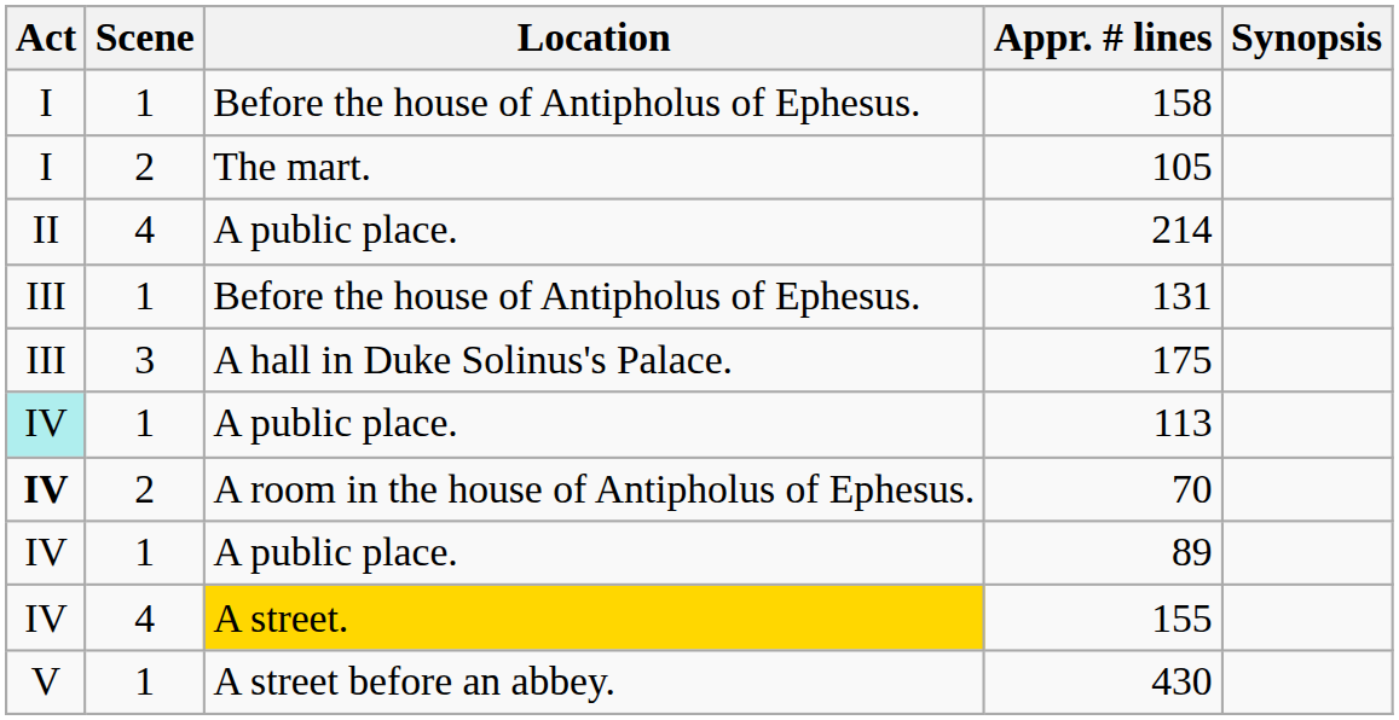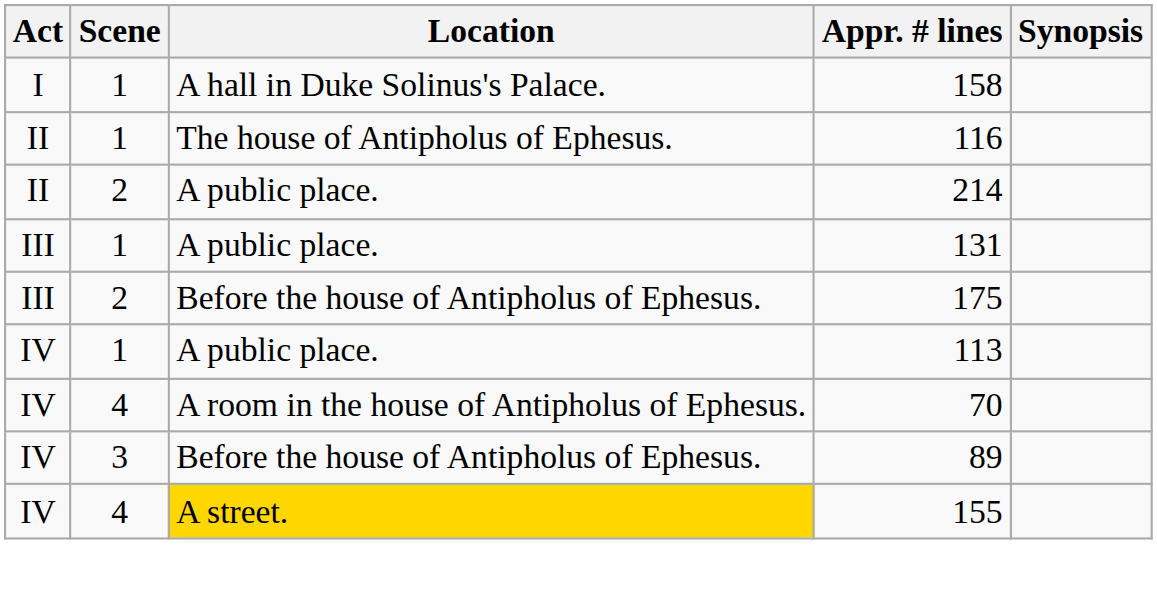 <table class="wikitable">
 <tr>
 <th>Act</th>
 <th data-sort-type="number">Scene</th>
 <th>Location</th>
 <th data-sort-type="number">Appr. # lines</th>
 <th>Synopsis</th>
 </tr>
 <tr>
 <td style="text-align:center;">I</td>
 <td style="text-align:center;">1</td>
-<td>Before the house of Antipholus of Ephesus.</td>
+<td>A hall in Duke Solinus's Palace.</td>
 <td style="text-align:right;">158</td>
 <td></td>
 </tr>
 <tr>
-<td style="text-align:center;">I</td>
-<td style="text-align:center;">2</td>
-<td>The mart.</td>
-<td style="text-align:right;">105</td>
+<td style="text-align:center;">II</td>
+<td style="text-align:center;">1</td>
+<td>The house of Antipholus of Ephesus.</td>
+<td style="text-align:right;">116</td>
 <td></td>
 </tr>
 <tr>
 <td style="text-align:center;">II</td>
-<td style="text-align:center;">4</td>
+<td style="text-align:center;">2</td>
 <td>A public place.</td>
 <td style="text-align:right;">214</td>
 <td></td>
 </tr>
 <tr>
 <td style="text-align:center;">III</td>
 <td style="text-align:center;">1</td>
-<td>Before the house of Antipholus of Ephesus.</td>
+<td>A public place.</td>
 <td style="text-align:right;">131</td>
 <td></td>
 </tr>
 <tr>
 <td style="text-align:center;">III</td>
-<td style="text-align:center;">3</td>
-<td>A hall in Duke Solinus's Palace.</td>
+<td style="text-align:center;">2</td>
+<td>Before the house of Antipholus of Ephesus.</td>
 <td style="text-align:right;">175</td>
 <td></td>
 </tr>
 <tr>
-<td style="background: paleturquoise; text-align:center;">IV</td>
+<td style="text-align:center;">IV</td>
 <td style="text-align:center;">1</td>
 <td>A public place.</td>
 <td style="text-align:right;">113</td>
 <td></td>
 </tr>
 <tr>
-<td style="text-align:center;"><strong>IV</strong></td>
-<td style="text-align:center;">2</td>
+<td style="text-align:center;">IV</td>
+<td style="text-align:center;">4</td>
 <td>A room in the house of Antipholus of Ephesus.</td>
 <td style="text-align:right;">70</td>
 <td></td>
 </tr>
 <tr>
 <td style="text-align:center;">IV</td>
-<td style="text-align:center;">1</td>
-<td>A public place.</td>
+<td style="text-align:center;">3</td>
+<td>Before the house of Antipholus of Ephesus.</td>
 <td style="text-align:right;">89</td>
 <td></td>
 </tr>
 <tr>
 <td style="text-align:center;">IV</td>
 <td style="text-align:center;">4</td>
 <td style="background: gold;">A street.</td>
 <td style="text-align:right;">155</td>
 <td></td>
 </tr>
-<tr>
-<td style="text-align:center;">V</td>
-<td style="text-align:center;">1</td>
-<td>A street before an abbey.</td>
-<td style="text-align:right;">430</td>
-<td></td>
-</tr>
 </table>
